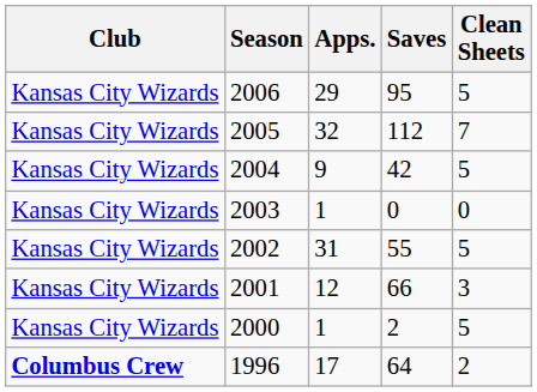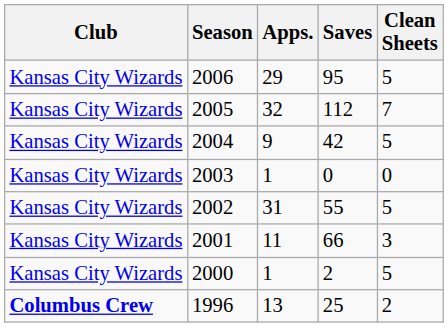 <table class="wikitable">
 <tr>
 <th>Club</th>
 <th>Season</th>
 <th>Apps.</th>
 <th>Saves</th>
 <th>Clean<br>Sheets</th>
 </tr>
 <tr>
 <td><a href='#'>Kansas City Wizards</a></td>
 <td>2006</td>
 <td>29</td>
 <td>95</td>
 <td>5</td>
 </tr>
 <tr>
 <td><a href='#'>Kansas City Wizards</a></td>
 <td>2005</td>
 <td>32</td>
 <td>112</td>
 <td>7</td>
 </tr>
 <tr>
 <td><a href='#'>Kansas City Wizards</a></td>
 <td>2004</td>
 <td>9</td>
 <td>42</td>
 <td>5</td>
 </tr>
 <tr>
 <td><a href='#'>Kansas City Wizards</a></td>
 <td>2003</td>
 <td>1</td>
 <td>0</td>
 <td>0</td>
 </tr>
 <tr>
 <td><a href='#'>Kansas City Wizards</a></td>
 <td>2002</td>
 <td>31</td>
 <td>55</td>
 <td>5</td>
 </tr>
 <tr>
 <td><a href='#'>Kansas City Wizards</a></td>
 <td>2001</td>
-<td>12</td>
+<td>11</td>
 <td>66</td>
 <td>3</td>
 </tr>
 <tr>
 <td><a href='#'>Kansas City Wizards</a></td>
 <td>2000</td>
 <td>1</td>
 <td>2</td>
 <td>5</td>
 </tr>
 <tr>
 <td><strong><a href='#'>Columbus Crew</a></strong></td>
 <td>1996</td>
-<td>17</td>
-<td>64</td>
+<td>13</td>
+<td>25</td>
 <td>2</td>
 </tr>
 </table>
